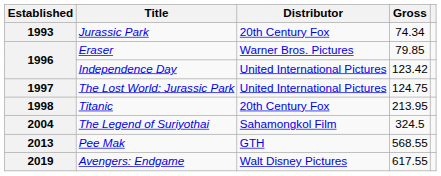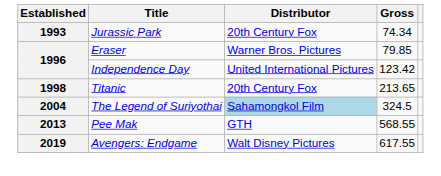 <table class="wikitable plainrowheaders" style="margin:auto; margin:auto;">
 <tr>
 <th scope="col">Established</th>
 <th scope="col">Title</th>
 <th scope="col">Distributor</th>
 <th scope="col">Gross<br></th>
 <th scope="col" class="unsortable"></th>
 </tr>
 <tr>
 <th style="text-align:center;" scope="row"><strong>1993</strong></th>
 <td><em><a href='#'>Jurassic Park</a></em></td>
 <td style="text-align:left;"><a href='#'>20th Century Fox</a></td>
 <td style="text-align:center;">74.34</td>
 <td style="text-align:center;"></td>
 </tr>
 <tr>
 <th style="text-align:center;" scope="row" rowspan=2><strong>1996</strong></th>
 <td><em><a href='#'>Eraser</a></em></td>
 <td style="text-align:left;"><a href='#'>Warner Bros. Pictures</a></td>
 <td style="text-align:center;">79.85</td>
 <td style="text-align:center;"></td>
 </tr>
 <tr>
 <td><em><a href='#'>Independence Day</a></em></td>
 <td style="text-align:left;"><a href='#'>United International Pictures</a></td>
 <td style="text-align:center;">123.42</td>
 <td style="text-align:center;"></td>
 </tr>
 <tr>
-<th style="text-align:center;" scope="row"><strong>1997</strong></th>
-<td><em><a href='#'>The Lost World: Jurassic Park</a></em></td>
-<td style="text-align:left;"><a href='#'>United International Pictures</a></td>
-<td style="text-align:center;">124.75</td>
-<td style="text-align:center;"></td>
-</tr>
-<tr>
 <th style="text-align:center;" scope="row"><strong>1998</strong></th>
 <td><em><a href='#'>Titanic</a></em></td>
 <td style="text-align:left;"><a href='#'>20th Century Fox</a></td>
-<td style="text-align:center;">213.95</td>
+<td style="text-align:center;">213.65</td>
 <td style="text-align:center;"></td>
 </tr>
 <tr>
 <th style="text-align:center;" scope="row"><strong>2004</strong></th>
 <td><em><a href='#'>The Legend of Suriyothai</a></em></td>
-<td style="text-align:left;"><a href='#'>Sahamongkol Film</a></td>
+<td style="background: lightblue; text-align:left;"><a href='#'>Sahamongkol Film</a></td>
 <td style="text-align:center;">324.5</td>
 <td style="text-align:center"></td>
 </tr>
 <tr>
 <th style="text-align:center;" scope="row"><strong>2013</strong></th>
 <td><em><a href='#'>Pee Mak</a></em></td>
 <td style="text-align:left;"><a href='#'>GTH</a></td>
 <td style="text-align:center;">568.55</td>
 <td style="text-align:center;"></td>
 </tr>
 <tr>
 <th style="text-align:center;" scope="row"><strong>2019</strong></th>
 <td><em><a href='#'>Avengers: Endgame</a></em></td>
 <td style="text-align:left;"><a href='#'>Walt Disney Pictures</a></td>
 <td style="text-align:center;">617.55</td>
 <td style="text-align:center;"></td>
 </tr>
 </table>
